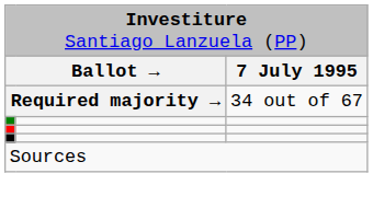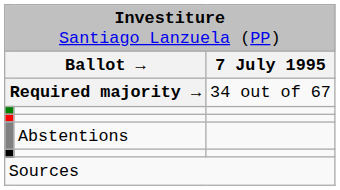 <table class="wikitable" style="text-align:center;">
 <tr>
 <td colspan="3" align="center" bgcolor="#C0C0C0"><strong>Investiture</strong><br><a href='#'>Santiago Lanzuela</a> (<a href='#'>PP</a>)</td>
 </tr>
 <tr>
 <th colspan="2" width="150px">Ballot →</th>
 <th>7 July 1995</th>
 </tr>
 <tr>
 <th colspan="2">Required majority →</th>
 <td>34 out of 67 </td>
 </tr>
 <tr>
 <th width="1px" style="background:green;"></th>
 <td align="left"></td>
 <td></td>
 </tr>
 <tr>
 <th style="color:inherit;background:red;"></th>
 <td align="left"></td>
 <td></td>
 </tr>
 <tr>
+<th style="color:inherit;background:gray;"></th>
+<td align="left"><span>Abstentions</span></td>
+<td></td>
+</tr>
+<tr>
 <th style="color:inherit;background:black;"></th>
 <td align="left"></td>
 <td></td>
 </tr>
 <tr>
 <td align="left" colspan="3">Sources</td>
 </tr>
 </table>
